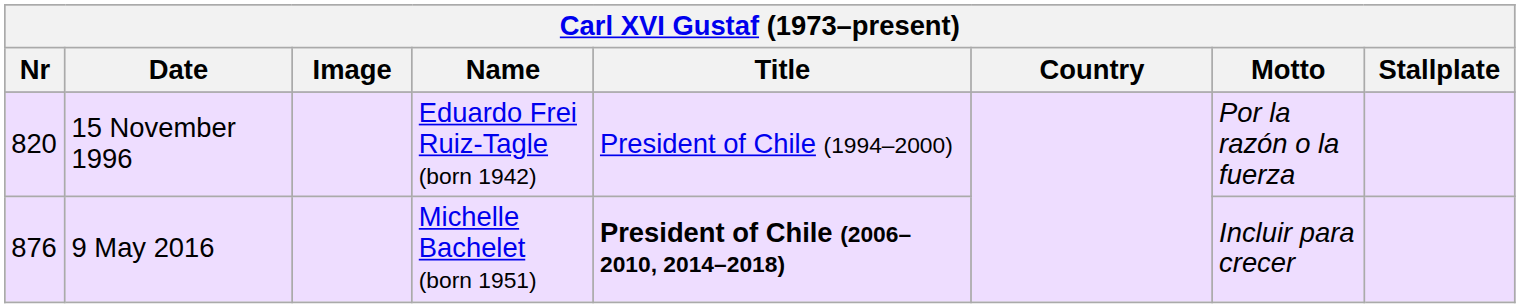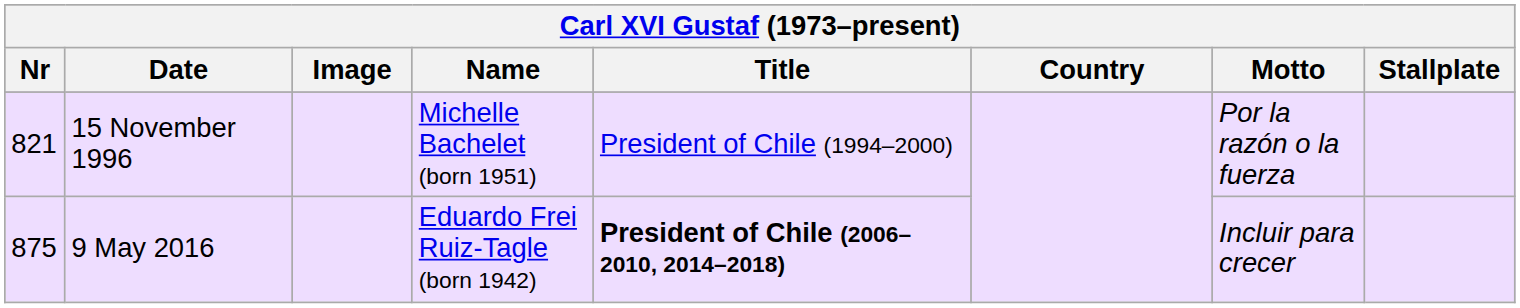 <table class="wikitable" width=100%>
 <tr>
 <th colspan=8><a href='#'>Carl XVI Gustaf</a> (1973–present)</th>
 </tr>
 <tr>
 <th width=4%>Nr</th>
 <th width=15%>Date</th>
 <th width=8%>Image</th>
 <th width=12%>Name</th>
 <th>Title</th>
 <th width=16%>Country</th>
 <th width=10%>Motto</th>
 <th width=10%>Stallplate</th>
 </tr>
 <tr bgcolor="#EEDDFF">
-<td>820</td>
+<td>821</td>
 <td>15 November 1996</td>
 <td></td>
-<td><a href='#'>Eduardo Frei Ruiz-Tagle</a><br><small>(born 1942)</small></td>
+<td><a href='#'>Michelle Bachelet</a><br><small>(born 1951)</small></td>
 <td><a href='#'>President of Chile</a> <small>(1994–2000)</small></td>
 <td rowspan="2"></td>
 <td><em>Por la razón o la fuerza</em></td>
 <td><br></td>
 </tr>
 <tr - bgcolor="#EEDDFF">
-<td>876</td>
+<td>875</td>
 <td>9 May 2016</td>
 <td></td>
-<td><a href='#'>Michelle Bachelet</a><br><small>(born 1951)</small></td>
+<td><a href='#'>Eduardo Frei Ruiz-Tagle</a><br><small>(born 1942)</small></td>
 <td><strong>President of Chile <small>(2006–2010, 2014–2018)</small></strong></td>
 <td><em>Incluir para crecer</em></td>
 <td><br></td>
 </tr>
 </table>
